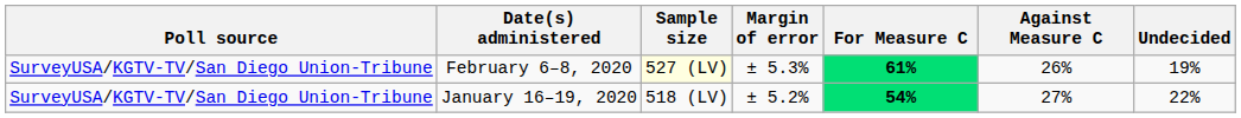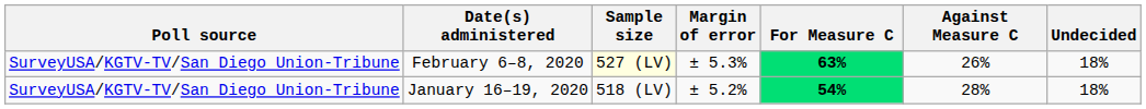 <table class="wikitable" style="font-size:90%;text-align:center;">
 <tr valign=bottom>
 <th>Poll source</th>
 <th>Date(s)<br>administered</th>
 <th>Sample<br>size</th>
 <th>Margin<br>of error</th>
 <th style="width:100px;">For Measure C</th>
 <th style="width:100px;">Against Measure C</th>
 <th>Undecided</th>
 </tr>
 <tr>
 <td style="text-align:left;"><a href='#'>SurveyUSA</a>/<a href='#'>KGTV-TV</a>/<a href='#'>San Diego Union-Tribune</a></td>
 <td>February 6–8, 2020</td>
 <td style="background: lightyellow;">527 (LV)</td>
 <td>± 5.3%</td>
-<td style="background: rgb(1,223,116);"><strong>61%</strong></td>
+<td style="background: rgb(1,223,116);"><strong>63%</strong></td>
 <td>26%</td>
-<td>19%</td>
+<td>18%</td>
 </tr>
 <tr>
 <td style="text-align:left;"><a href='#'>SurveyUSA</a>/<a href='#'>KGTV-TV</a>/<a href='#'>San Diego Union-Tribune</a></td>
 <td>January 16–19, 2020</td>
 <td>518 (LV)</td>
 <td>± 5.2%</td>
 <td style="background: rgb(1,223,116);"><strong>54%</strong></td>
-<td>27%</td>
-<td>22%</td>
+<td>28%</td>
+<td>18%</td>
 </tr>
 </table>
